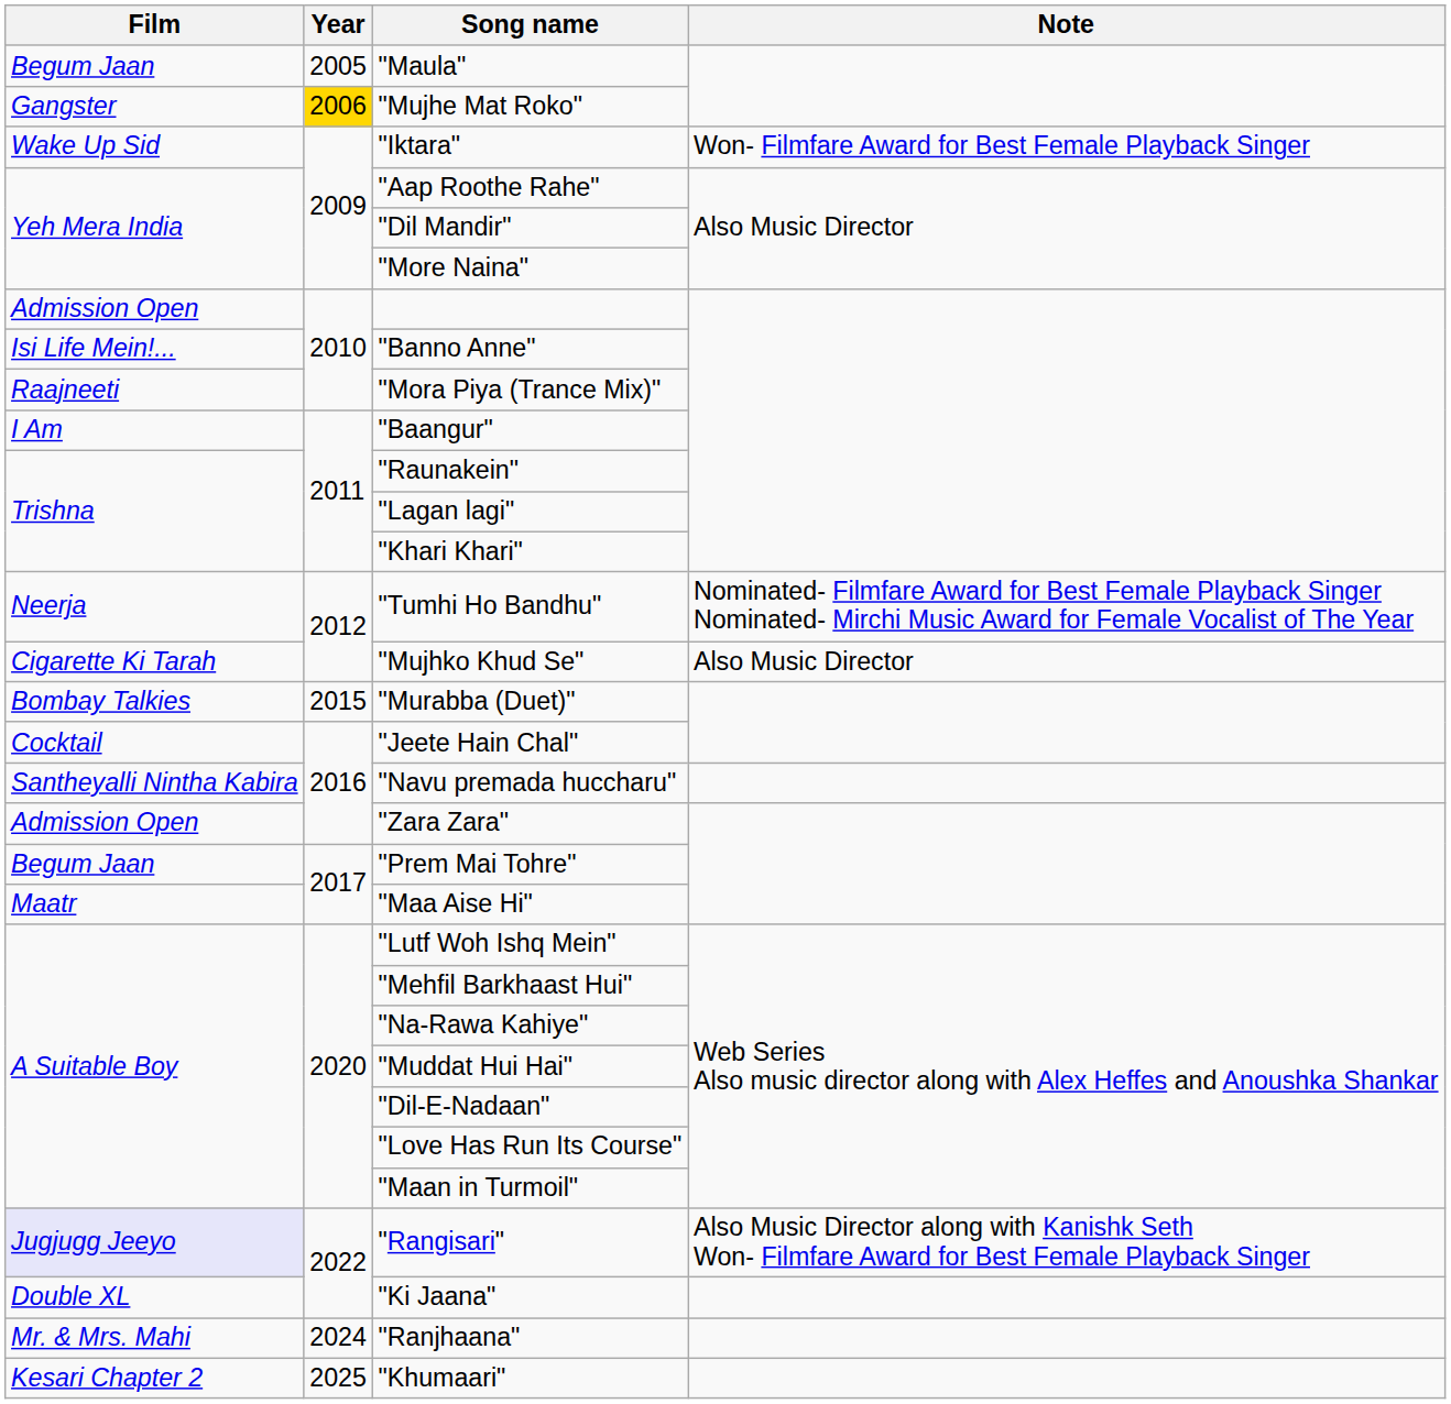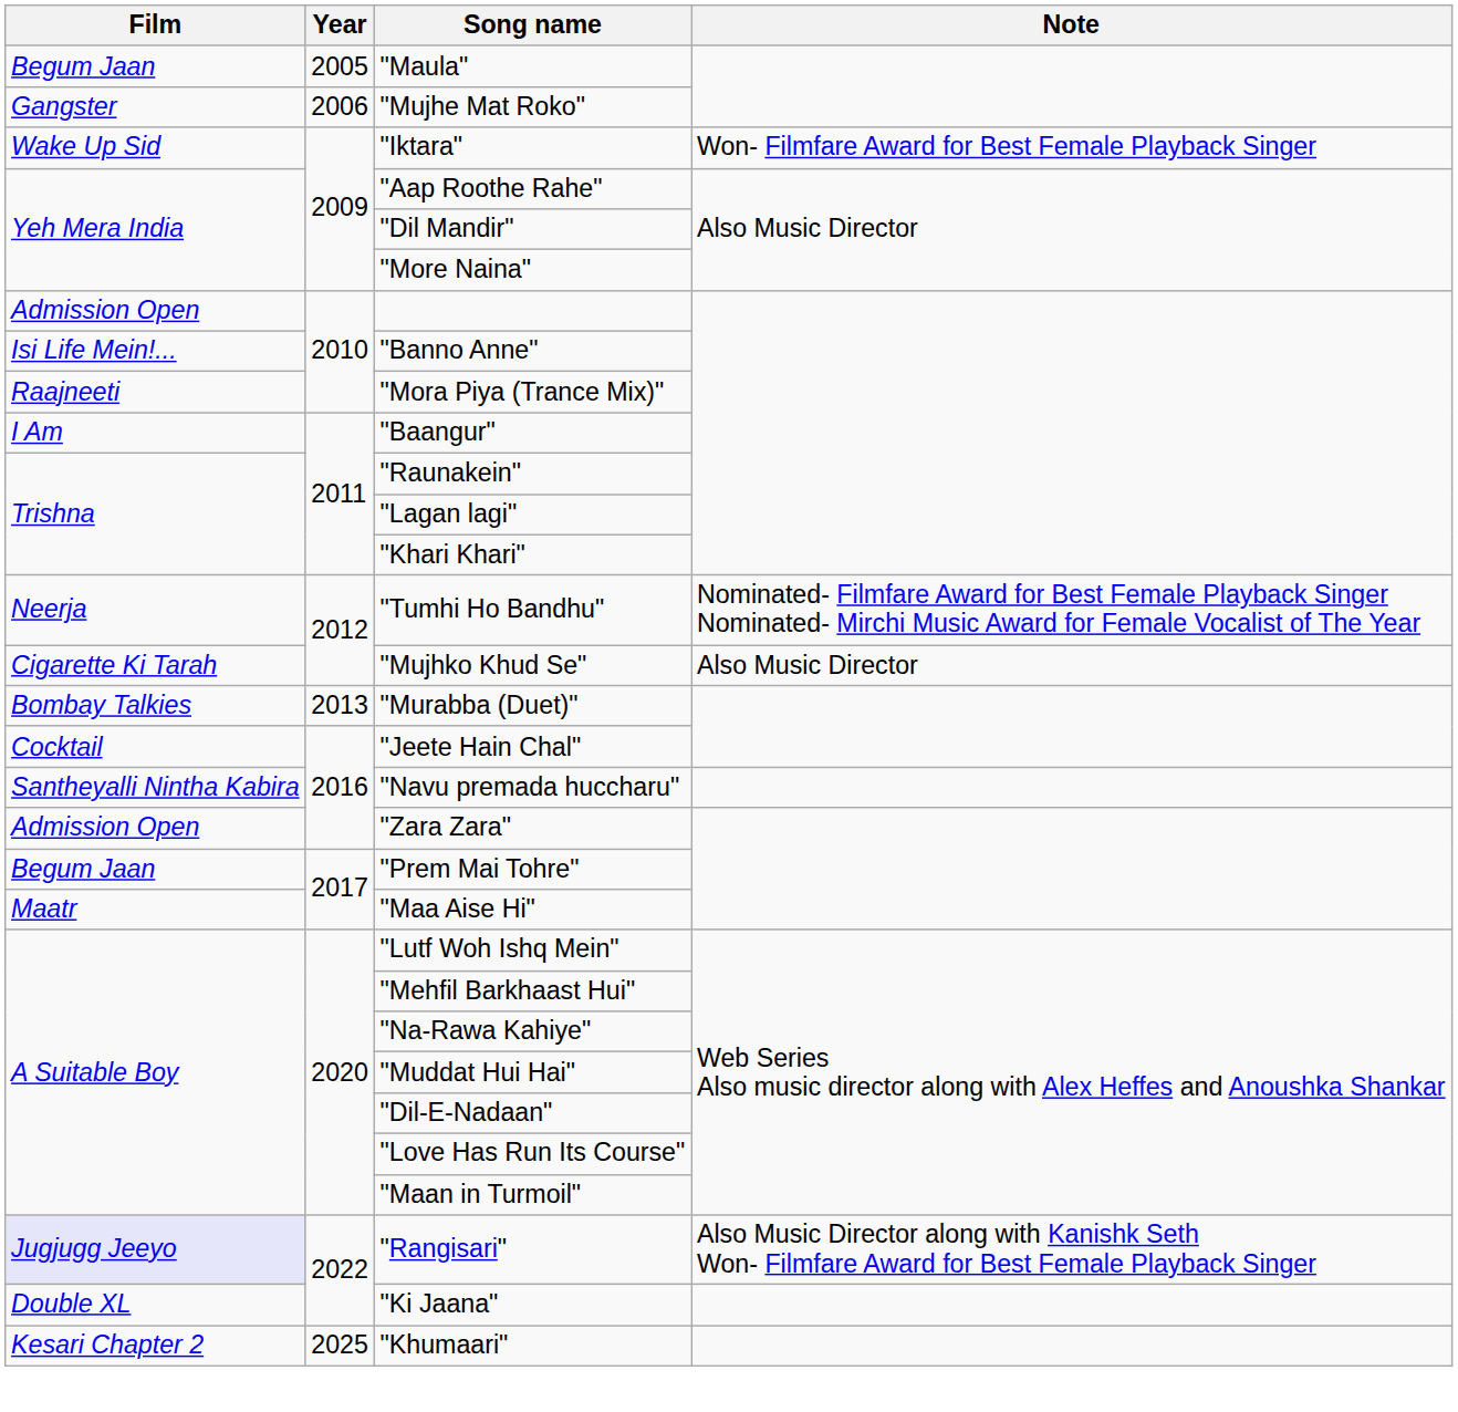 <table class="wikitable sortable">
 <tr>
 <th>Film</th>
 <th>Year</th>
 <th>Song name</th>
 <th>Note</th>
 </tr>
 <tr>
 <td><em><a href='#'>Begum Jaan</a></em></td>
 <td>2005</td>
 <td>"Maula"</td>
 <td rowspan=2></td>
 </tr>
 <tr>
 <td><em><a href='#'>Gangster</a></em></td>
-<td style="background: gold;">2006</td>
+<td>2006</td>
 <td>"Mujhe Mat Roko"</td>
 </tr>
 <tr>
 <td><em><a href='#'>Wake Up Sid</a></em></td>
 <td rowspan=4>2009</td>
 <td>"Iktara"</td>
 <td>Won- <a href='#'>Filmfare Award for Best Female Playback Singer</a></td>
 </tr>
 <tr>
 <td rowspan=3><em><a href='#'>Yeh Mera India</a></em></td>
 <td>"Aap Roothe Rahe"</td>
 <td rowspan=3>Also Music Director</td>
 </tr>
 <tr>
 <td>"Dil Mandir"</td>
 </tr>
 <tr>
 <td>"More Naina"</td>
 </tr>
 <tr>
 <td><em><a href='#'>Admission Open</a></em></td>
 <td rowspan=3>2010</td>
 <td></td>
 <td rowspan=7></td>
 </tr>
 <tr>
 <td><em><a href='#'>Isi Life Mein!...</a></em></td>
 <td>"Banno Anne"</td>
 </tr>
 <tr>
 <td><em><a href='#'>Raajneeti</a></em></td>
 <td>"Mora Piya (Trance Mix)"</td>
 </tr>
 <tr>
 <td><em><a href='#'>I Am</a></em></td>
 <td rowspan=4>2011</td>
 <td>"Baangur"</td>
 </tr>
 <tr>
 <td rowspan=3><em><a href='#'>Trishna</a></em></td>
 <td>"Raunakein"</td>
 </tr>
 <tr>
 <td>"Lagan lagi"</td>
 </tr>
 <tr>
 <td>"Khari Khari"</td>
 </tr>
 <tr>
 <td><em><a href='#'>Neerja</a></em></td>
 <td rowspan=2>2012</td>
 <td>"Tumhi Ho Bandhu"</td>
 <td>Nominated- <a href='#'>Filmfare Award for Best Female Playback Singer</a><br>Nominated- <a href='#'>Mirchi Music Award for Female Vocalist of The Year</a></td>
 </tr>
 <tr>
 <td><em><a href='#'>Cigarette Ki Tarah</a></em></td>
 <td>"Mujhko Khud Se"</td>
 <td>Also Music Director</td>
 </tr>
 <tr>
 <td><em><a href='#'>Bombay Talkies</a></em></td>
-<td>2015</td>
+<td>2013</td>
 <td>"Murabba (Duet)"</td>
 <td rowspan=2></td>
 </tr>
 <tr>
 <td><em><a href='#'>Cocktail</a></em></td>
 <td rowspan=3>2016</td>
 <td>"Jeete Hain Chal"</td>
 </tr>
 <tr>
 <td><em><a href='#'>Santheyalli Nintha Kabira</a></em></td>
 <td>"Navu premada huccharu"</td>
 </tr>
 <tr>
 <td><em><a href='#'>Admission Open</a></em></td>
 <td>"Zara Zara"</td>
 <td rowspan=3></td>
 </tr>
 <tr>
 <td><em><a href='#'>Begum Jaan</a></em></td>
 <td rowspan=2>2017</td>
 <td>"Prem Mai Tohre"</td>
 </tr>
 <tr>
 <td><em><a href='#'>Maatr</a></em></td>
 <td>"Maa Aise Hi"</td>
 </tr>
 <tr>
 <td rowspan=7><em><a href='#'>A Suitable Boy</a></em></td>
 <td rowspan=7>2020</td>
 <td>"Lutf Woh Ishq Mein"</td>
 <td rowspan=7>Web Series<br>Also music director along with <a href='#'>Alex Heffes</a> and <a href='#'>Anoushka Shankar</a></td>
 </tr>
 <tr>
 <td>"Mehfil Barkhaast Hui"</td>
 </tr>
 <tr>
 <td>"Na-Rawa Kahiye"</td>
 </tr>
 <tr>
 <td>"Muddat Hui Hai"</td>
 </tr>
 <tr>
 <td>"Dil-E-Nadaan"</td>
 </tr>
 <tr>
 <td>"Love Has Run Its Course"</td>
 </tr>
 <tr>
 <td>"Maan in Turmoil"</td>
 </tr>
 <tr>
 <td style="background: lavender;"><em><a href='#'>Jugjugg Jeeyo</a></em></td>
 <td rowspan=2>2022</td>
 <td>"<a href='#'>Rangisari</a>"</td>
 <td>Also Music Director along with <a href='#'>Kanishk Seth</a><br>Won- <a href='#'>Filmfare Award for Best Female Playback Singer</a></td>
 </tr>
 <tr>
 <td><em><a href='#'>Double XL</a></em></td>
 <td>"Ki Jaana"</td>
 <td></td>
 </tr>
 <tr>
-<td><em><a href='#'>Mr. & Mrs. Mahi</a></em></td>
-<td>2024</td>
-<td>"Ranjhaana"</td>
-<td></td>
-</tr>
-<tr>
 <td><em><a href='#'>Kesari Chapter 2</a></em></td>
 <td>2025</td>
 <td>"Khumaari"</td>
 <td></td>
 </tr>
 </table>
